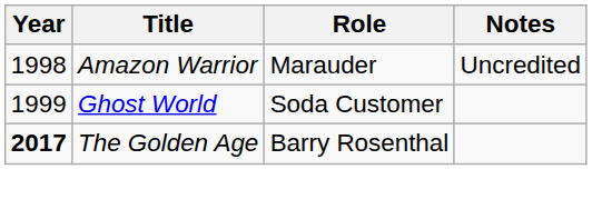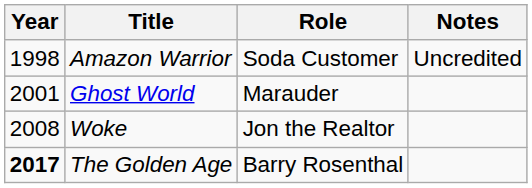 <table class="wikitable sortable">
 <tr>
 <th>Year</th>
 <th>Title</th>
 <th>Role</th>
 <th>Notes</th>
 </tr>
 <tr>
 <td>1998</td>
 <td><em>Amazon Warrior</em></td>
-<td>Marauder</td>
+<td>Soda Customer</td>
 <td>Uncredited</td>
 </tr>
 <tr>
-<td>1999</td>
+<td>2001</td>
 <td><a href='#'><em>Ghost World</em></a></td>
-<td>Soda Customer</td>
+<td>Marauder</td>
+<td></td>
+</tr>
+<tr>
+<td>2008</td>
+<td><em>Woke</em></td>
+<td>Jon the Realtor</td>
 <td></td>
 </tr>
 <tr>
 <td><strong>2017</strong></td>
 <td><em>The Golden Age</em></td>
 <td>Barry Rosenthal</td>
 <td></td>
 </tr>
 </table>
